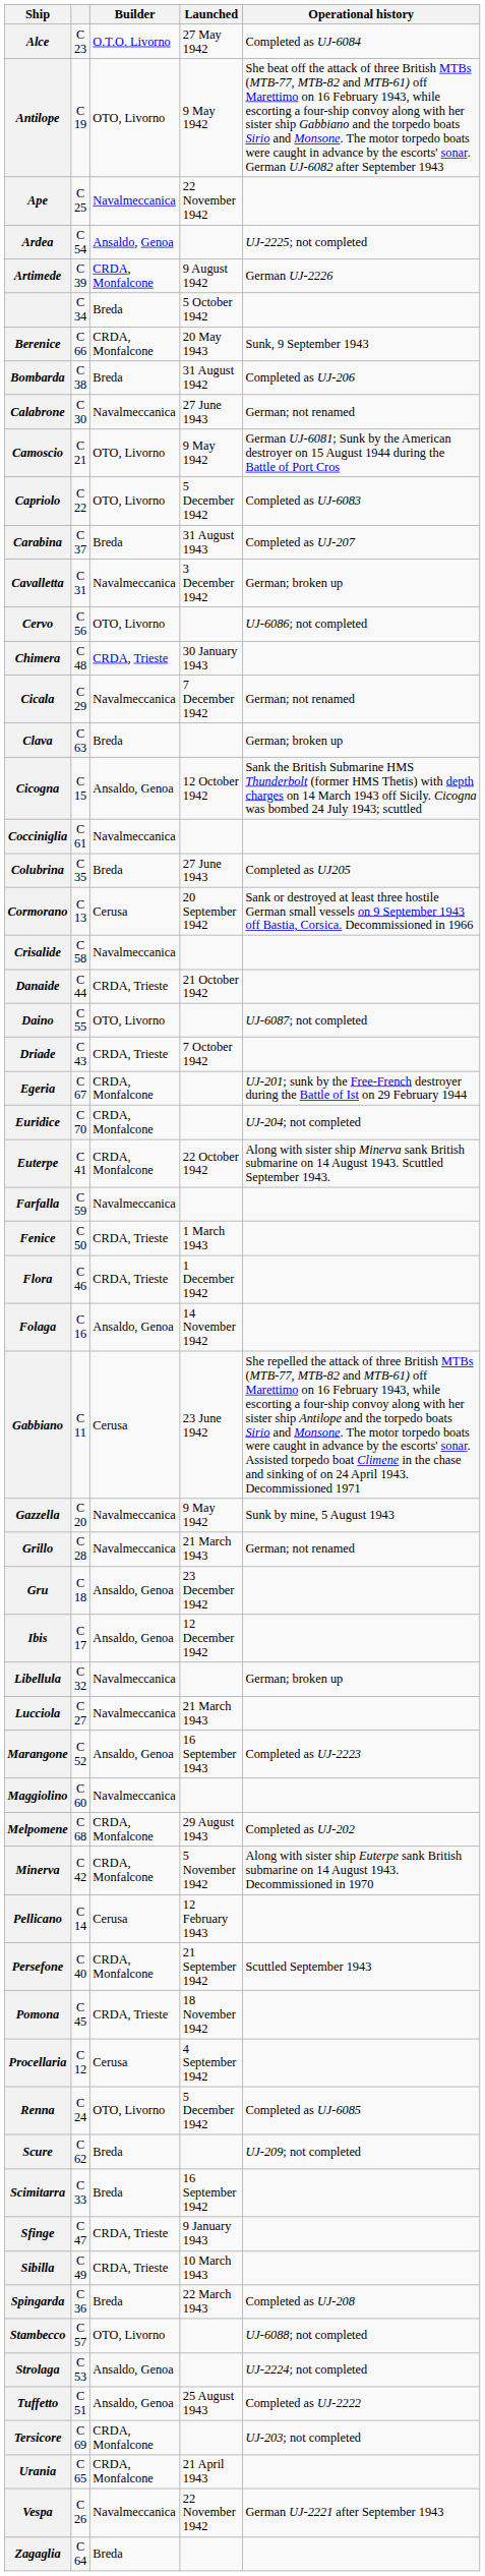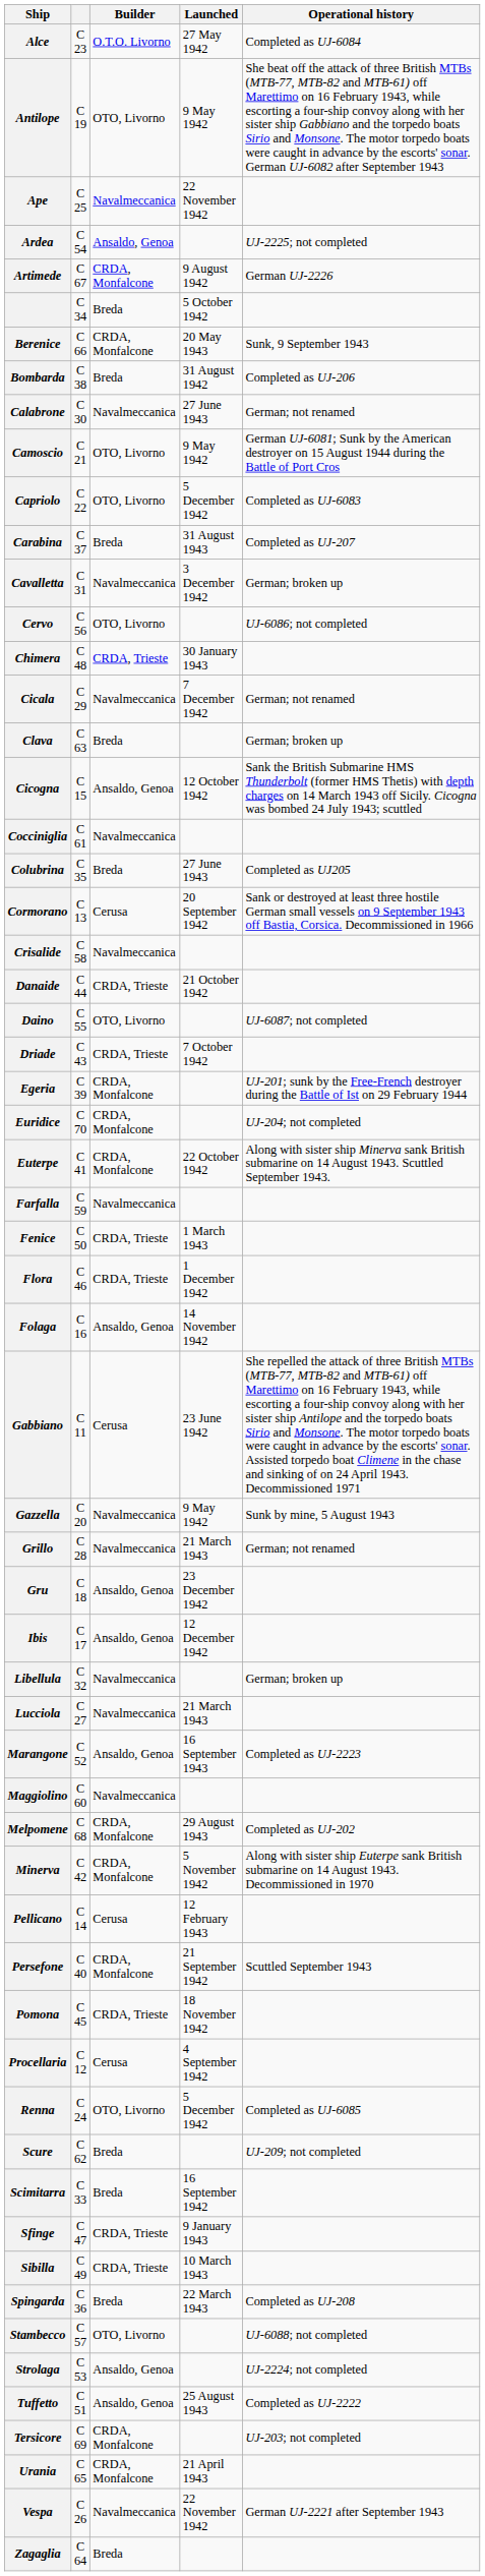 <table class="wikitable sortable plainrowheaders">
 <tr>
 <th scope="col">Ship</th>
 <th scope="col" style="line-height:1.2em;"> </th>
 <th scope="col">Builder</th>
 <th scope="col">Launched</th>
 <th scope="col" class=unsortable>Operational history</th>
 </tr>
 <tr>
 <th scope="row"><em>Alce</em></th>
 <td style="text-align:center;">C 23</td>
 <td><a href='#'>O.T.O. Livorno</a></td>
 <td>27 May 1942</td>
 <td>Completed as <em>UJ-6084</em></td>
 </tr>
 <tr>
 <th scope="row"><em>Antilope</em></th>
 <td style="text-align:center;">C 19</td>
 <td>OTO, Livorno</td>
 <td>9 May 1942</td>
 <td>She beat off the attack of three British <a href='#'>MTBs</a> (<em>MTB-77</em>, <em>MTB-82</em> and <em>MTB-61)</em> off <a href='#'>Marettimo</a> on 16 February 1943, while escorting a four-ship convoy along with her sister ship <em>Gabbiano</em> and the torpedo boats <a href='#'><em>Sirio</em></a> and <a href='#'><em>Monsone</em></a>. The motor torpedo boats were caught in advance by the escorts' <a href='#'>sonar</a>. German <em>UJ-6082</em> after September 1943</td>
 </tr>
 <tr>
 <th scope="row"><em>Ape</em></th>
 <td style="text-align:center;">C 25</td>
 <td><a href='#'>Navalmeccanica</a></td>
 <td>22 November 1942</td>
 <td></td>
 </tr>
 <tr>
 <th scope="row"><em>Ardea</em></th>
 <td style="text-align:center;">C 54</td>
 <td><a href='#'>Ansaldo</a>, <a href='#'>Genoa</a></td>
 <td></td>
 <td><em>UJ-2225</em>; not completed</td>
 </tr>
 <tr>
 <th scope="row"><em>Artimede</em></th>
-<td style="text-align:center;">C 39</td>
+<td style="text-align:center;">C 67</td>
 <td><a href='#'>CRDA</a>, <a href='#'>Monfalcone</a></td>
 <td>9 August 1942</td>
 <td>German <em>UJ-2226</em></td>
 </tr>
 <tr>
 <th scope="row"></th>
 <td style="text-align:center;">C 34</td>
 <td>Breda</td>
 <td>5 October 1942</td>
 <td></td>
 </tr>
 <tr>
 <th scope="row"><em>Berenice</em></th>
 <td style="text-align:center;">C 66</td>
 <td>CRDA, Monfalcone</td>
 <td>20 May 1943</td>
 <td>Sunk, 9 September 1943</td>
 </tr>
 <tr>
 <th scope="row"><em>Bombarda</em></th>
 <td style="text-align:center;">C 38</td>
 <td>Breda</td>
 <td>31 August 1942</td>
 <td>Completed as <em>UJ-206</em></td>
 </tr>
 <tr>
 <th scope="row"><em>Calabrone</em></th>
 <td style="text-align:center;">C 30</td>
 <td>Navalmeccanica</td>
 <td>27 June 1943</td>
 <td>German; not renamed</td>
 </tr>
 <tr>
 <th scope="row"><em>Camoscio</em></th>
 <td style="text-align:center;">C 21</td>
 <td>OTO, Livorno</td>
 <td>9 May 1942</td>
 <td>German <em>UJ-6081</em>; Sunk by the American destroyer  on 15 August 1944 during the <a href='#'>Battle of Port Cros</a></td>
 </tr>
 <tr>
 <th scope="row"><em>Capriolo</em></th>
 <td style="text-align:center;">C 22</td>
 <td>OTO, Livorno</td>
 <td>5 December 1942</td>
 <td>Completed as <em>UJ-6083</em></td>
 </tr>
 <tr>
 <th scope="row"><em>Carabina</em></th>
 <td style="text-align:center;">C 37</td>
 <td>Breda</td>
 <td>31 August 1943</td>
 <td>Completed as <em>UJ-207</em></td>
 </tr>
 <tr>
 <th scope="row"><em>Cavalletta</em></th>
 <td style="text-align:center;">C 31</td>
 <td>Navalmeccanica</td>
 <td>3 December 1942</td>
 <td>German; broken up</td>
 </tr>
 <tr>
 <th scope="row"><em>Cervo</em></th>
 <td style="text-align:center;">C 56</td>
 <td>OTO, Livorno</td>
 <td></td>
 <td><em>UJ-6086</em>; not completed</td>
 </tr>
 <tr>
 <th scope="row"><em>Chimera</em></th>
 <td style="text-align:center;">C 48</td>
 <td><a href='#'>CRDA</a>, <a href='#'>Trieste</a></td>
 <td>30 January 1943</td>
 <td></td>
 </tr>
 <tr>
 <th scope="row"><em>Cicala</em></th>
 <td style="text-align:center;">C 29</td>
 <td>Navalmeccanica</td>
 <td>7 December 1942</td>
 <td>German; not renamed</td>
 </tr>
 <tr>
 <th scope="row"><em>Clava</em></th>
 <td style="text-align:center;">C 63</td>
 <td>Breda</td>
 <td></td>
 <td>German; broken up</td>
 </tr>
 <tr>
 <th scope="row"><em>Cicogna</em></th>
 <td style="text-align:center;">C 15</td>
 <td>Ansaldo, Genoa</td>
 <td>12 October 1942</td>
 <td>Sank the British Submarine HMS <em><a href='#'>Thunderbolt</a></em> (former HMS Thetis) with <a href='#'>depth charges</a> on 14 March 1943 off Sicily. <em>Cicogna</em> was bombed 24 July 1943; scuttled</td>
 </tr>
 <tr>
 <th scope="row"><em>Cocciniglia</em></th>
 <td style="text-align:center;">C 61</td>
 <td>Navalmeccanica</td>
 <td></td>
 <td></td>
 </tr>
 <tr>
 <th scope="row"><em>Colubrina</em></th>
 <td style="text-align:center;">C 35</td>
 <td>Breda</td>
 <td>27 June 1943</td>
 <td>Completed as <em>UJ205</em></td>
 </tr>
 <tr>
 <th scope="row"><em>Cormorano</em></th>
 <td style="text-align:center;">C 13</td>
 <td>Cerusa</td>
 <td>20 September 1942</td>
 <td>Sank or destroyed at least three hostile German small vessels <a href='#'>on 9 September 1943 off Bastia, Corsica.</a> Decommissioned in 1966</td>
 </tr>
 <tr>
 <th scope="row"><em>Crisalide</em></th>
 <td style="text-align:center;">C 58</td>
 <td>Navalmeccanica</td>
 <td></td>
 <td></td>
 </tr>
 <tr>
 <th scope="row"><em>Danaide</em></th>
 <td style="text-align:center;">C 44</td>
 <td>CRDA, Trieste</td>
 <td>21 October 1942</td>
 <td></td>
 </tr>
 <tr>
 <th scope="row"><em>Daino</em></th>
 <td style="text-align:center;">C 55</td>
 <td>OTO, Livorno</td>
 <td></td>
 <td><em>UJ-6087</em>; not completed</td>
 </tr>
 <tr>
 <th scope="row"><em>Driade</em></th>
 <td style="text-align:center;">C 43</td>
 <td>CRDA, Trieste</td>
 <td>7 October 1942</td>
 <td></td>
 </tr>
 <tr>
 <th scope="row"><em>Egeria</em></th>
-<td style="text-align:center;">C 67</td>
+<td style="text-align:center;">C 39</td>
 <td>CRDA, Monfalcone</td>
 <td></td>
 <td><em>UJ-201</em>; sunk by the <a href='#'>Free-French</a> destroyer  during the <a href='#'>Battle of Ist</a> on 29 February 1944</td>
 </tr>
 <tr>
 <th scope="row"><em>Euridice</em></th>
 <td style="text-align:center;">C 70</td>
 <td>CRDA, Monfalcone</td>
 <td></td>
 <td><em>UJ-204</em>; not completed</td>
 </tr>
 <tr>
 <th scope="row"><em>Euterpe</em></th>
 <td style="text-align:center;">C 41</td>
 <td>CRDA, Monfalcone</td>
 <td>22 October 1942</td>
 <td>Along with sister ship <em>Minerva</em> sank British submarine  on 14 August 1943. Scuttled September 1943.</td>
 </tr>
 <tr>
 <th scope="row"><em>Farfalla</em></th>
 <td style="text-align:center;">C 59</td>
 <td>Navalmeccanica</td>
 <td></td>
 <td></td>
 </tr>
 <tr>
 <th scope="row"><em>Fenice</em></th>
 <td style="text-align:center;">C 50</td>
 <td>CRDA, Trieste</td>
 <td>1 March 1943</td>
 <td></td>
 </tr>
 <tr>
 <th scope="row"><em>Flora</em></th>
 <td style="text-align:center;">C 46</td>
 <td>CRDA, Trieste</td>
 <td>1 December 1942</td>
 <td></td>
 </tr>
 <tr>
 <th scope="row"><em>Folaga</em></th>
 <td style="text-align:center;">C 16</td>
 <td>Ansaldo, Genoa</td>
 <td>14 November 1942</td>
 <td></td>
 </tr>
 <tr>
 <th scope="row"><em>Gabbiano</em></th>
 <td style="text-align:center;">C 11</td>
 <td>Cerusa</td>
 <td>23 June 1942</td>
 <td>She repelled the attack of three British <a href='#'>MTBs</a> (<em>MTB-77</em>, <em>MTB-82</em> and <em>MTB-61)</em> off <a href='#'>Marettimo</a> on 16 February 1943, while escorting a four-ship convoy along with her sister ship <em>Antilope</em> and the torpedo boats <a href='#'><em>Sirio</em></a> and <a href='#'><em>Monsone</em></a>. The motor torpedo boats were caught in advance by the escorts' <a href='#'>sonar</a>. Assisted torpedo boat <em><a href='#'>Climene</a></em> in the chase and sinking of  on 24 April 1943. Decommissioned 1971</td>
 </tr>
 <tr>
 <th scope="row"><em>Gazzella</em></th>
 <td style="text-align:center;">C 20</td>
 <td>Navalmeccanica</td>
 <td>9 May 1942</td>
 <td>Sunk by mine, 5 August 1943</td>
 </tr>
 <tr>
 <th scope="row"><em>Grillo</em></th>
 <td style="text-align:center;">C 28</td>
 <td>Navalmeccanica</td>
 <td>21 March 1943</td>
 <td>German; not renamed</td>
 </tr>
 <tr>
 <th scope="row"><em>Gru</em></th>
 <td style="text-align:center;">C 18</td>
 <td>Ansaldo, Genoa</td>
 <td>23 December 1942</td>
 <td></td>
 </tr>
 <tr>
 <th scope="row"><em>Ibis</em></th>
 <td style="text-align:center;">C 17</td>
 <td>Ansaldo, Genoa</td>
 <td>12 December 1942</td>
 <td></td>
 </tr>
 <tr>
 <th scope="row"><em>Libellula</em></th>
 <td style="text-align:center;">C 32</td>
 <td>Navalmeccanica</td>
 <td></td>
 <td>German; broken up</td>
 </tr>
 <tr>
 <th scope="row"><em>Lucciola</em></th>
 <td style="text-align:center;">C 27</td>
 <td>Navalmeccanica</td>
 <td>21 March 1943</td>
 <td></td>
 </tr>
 <tr>
 <th scope="row"><em>Marangone</em></th>
 <td style="text-align:center;">C 52</td>
 <td>Ansaldo, Genoa</td>
 <td>16 September 1943</td>
 <td>Completed as <em>UJ-2223</em></td>
 </tr>
 <tr>
 <th scope="row"><em>Maggiolino</em></th>
 <td style="text-align:center;">C 60</td>
 <td>Navalmeccanica</td>
 <td></td>
 <td></td>
 </tr>
 <tr>
 <th scope="row"><em>Melpomene</em></th>
 <td style="text-align:center;">C 68</td>
 <td>CRDA, Monfalcone</td>
 <td>29 August 1943</td>
 <td>Completed as <em>UJ-202</em></td>
 </tr>
 <tr>
 <th scope="row"><em>Minerva</em></th>
 <td style="text-align:center;">C 42</td>
 <td>CRDA, Monfalcone</td>
 <td>5 November 1942</td>
 <td>Along with sister ship <em>Euterpe</em> sank British submarine  on 14 August 1943. Decommissioned in 1970</td>
 </tr>
 <tr>
 <th scope="row"><em>Pellicano</em></th>
 <td style="text-align:center;">C 14</td>
 <td>Cerusa</td>
 <td>12 February 1943</td>
 <td></td>
 </tr>
 <tr>
 <th scope="row"><em>Persefone</em></th>
 <td style="text-align:center;">C 40</td>
 <td>CRDA, Monfalcone</td>
 <td>21 September 1942</td>
 <td>Scuttled September 1943</td>
 </tr>
 <tr>
 <th scope="row"><em>Pomona</em></th>
 <td style="text-align:center;">C 45</td>
 <td>CRDA, Trieste</td>
 <td>18 November 1942</td>
 <td></td>
 </tr>
 <tr>
 <th scope="row"><em>Procellaria</em></th>
 <td style="text-align:center;">C 12</td>
 <td>Cerusa</td>
 <td>4 September 1942</td>
 <td></td>
 </tr>
 <tr>
 <th scope="row"><em>Renna</em></th>
 <td style="text-align:center;">C 24</td>
 <td>OTO, Livorno</td>
 <td>5 December 1942</td>
 <td>Completed as <em>UJ-6085</em></td>
 </tr>
 <tr>
 <th scope="row"><em>Scure</em></th>
 <td style="text-align:center;">C 62</td>
 <td>Breda</td>
 <td></td>
 <td><em>UJ-209</em>; not completed</td>
 </tr>
 <tr>
 <th scope="row"><em>Scimitarra</em></th>
 <td style="text-align:center;">C 33</td>
 <td>Breda</td>
 <td>16 September 1942</td>
 <td></td>
 </tr>
 <tr>
 <th scope="row"><em>Sfinge</em></th>
 <td style="text-align:center;">C 47</td>
 <td>CRDA, Trieste</td>
 <td>9 January 1943</td>
 <td></td>
 </tr>
 <tr>
 <th scope="row"><em>Sibilla</em></th>
 <td style="text-align:center;">C 49</td>
 <td>CRDA, Trieste</td>
 <td>10 March 1943</td>
 <td></td>
 </tr>
 <tr>
 <th scope="row"><em>Spingarda</em></th>
 <td style="text-align:center;">C 36</td>
 <td>Breda</td>
 <td>22 March 1943</td>
 <td>Completed as <em>UJ-208</em></td>
 </tr>
 <tr>
 <th scope="row"><em>Stambecco</em></th>
 <td style="text-align:center;">C 57</td>
 <td>OTO, Livorno</td>
 <td></td>
 <td><em>UJ-6088</em>; not completed</td>
 </tr>
 <tr>
 <th scope="row"><em>Strolaga</em></th>
 <td style="text-align:center;">C 53</td>
 <td>Ansaldo, Genoa</td>
 <td></td>
 <td><em>UJ-2224</em>; not completed</td>
 </tr>
 <tr>
 <th scope="row"><em>Tuffetto</em></th>
 <td style="text-align:center;">C 51</td>
 <td>Ansaldo, Genoa</td>
 <td>25 August 1943</td>
 <td>Completed as <em>UJ-2222</em></td>
 </tr>
 <tr>
 <th scope="row"><em>Tersicore</em></th>
 <td style="text-align:center;">C 69</td>
 <td>CRDA, Monfalcone</td>
 <td></td>
 <td><em>UJ-203</em>; not completed</td>
 </tr>
 <tr>
 <th scope="row"><em>Urania</em></th>
 <td style="text-align:center;">C 65</td>
 <td>CRDA, Monfalcone</td>
 <td>21 April 1943</td>
 <td></td>
 </tr>
 <tr>
 <th scope="row"><em>Vespa</em></th>
 <td style="text-align:center;">C 26</td>
 <td>Navalmeccanica</td>
 <td>22 November 1942</td>
 <td>German <em>UJ-2221</em> after September 1943</td>
 </tr>
 <tr>
 <th scope="row"><em>Zagaglia</em></th>
 <td style="text-align:center;">C 64</td>
 <td>Breda</td>
 <td></td>
 <td></td>
 </tr>
 </table>
